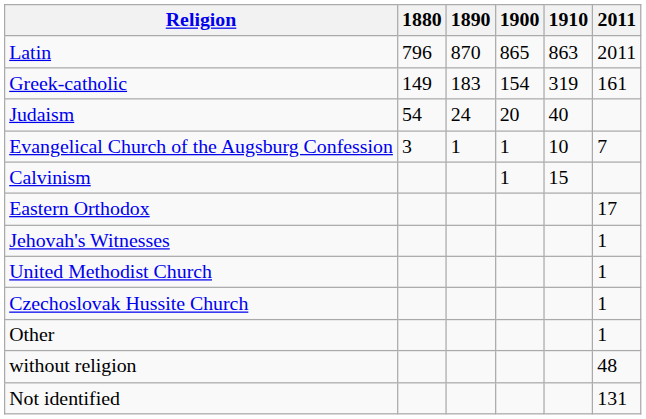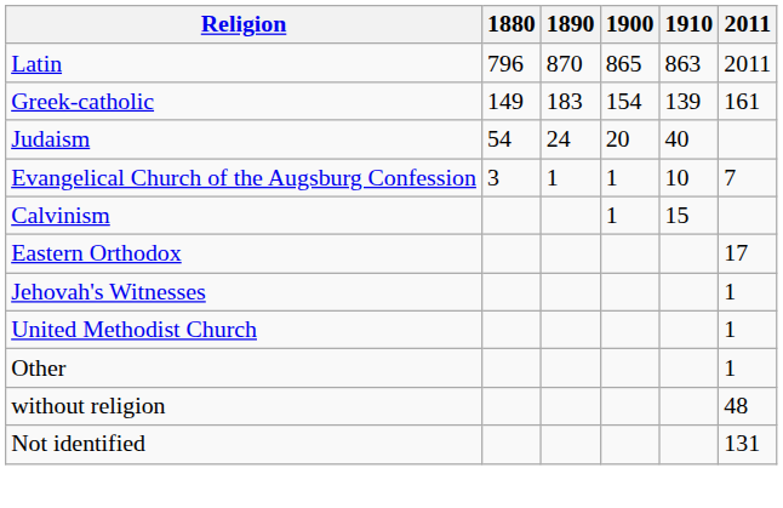 <table class="wikitable">
 <tr>
 <th><strong><a href='#'>Religion</a></strong></th>
 <th><strong>1880</strong></th>
 <th><strong>1890</strong></th>
 <th><strong>1900</strong></th>
 <th><strong>1910</strong></th>
 <th><strong>2011</strong></th>
 </tr>
 <tr>
 <td><a href='#'>Latin</a></td>
 <td>796</td>
 <td>870</td>
 <td>865</td>
 <td>863</td>
 <td>2011</td>
 </tr>
 <tr>
 <td><a href='#'>Greek-catholic</a></td>
 <td>149</td>
 <td>183</td>
 <td>154</td>
-<td>319</td>
+<td>139</td>
 <td>161</td>
 </tr>
 <tr>
 <td><a href='#'>Judaism</a></td>
 <td>54</td>
 <td>24</td>
 <td>20</td>
 <td>40</td>
 <td></td>
 </tr>
 <tr>
 <td><a href='#'>Evangelical Church of the Augsburg Confession</a></td>
 <td>3</td>
 <td>1</td>
 <td>1</td>
 <td>10</td>
 <td>7</td>
 </tr>
 <tr>
 <td><a href='#'>Calvinism</a></td>
 <td></td>
 <td></td>
 <td>1</td>
 <td>15</td>
 <td></td>
 </tr>
 <tr>
 <td><a href='#'>Eastern Orthodox</a></td>
 <td></td>
 <td></td>
 <td></td>
 <td></td>
 <td>17</td>
 </tr>
 <tr>
 <td><a href='#'>Jehovah's Witnesses</a></td>
 <td></td>
 <td></td>
 <td></td>
 <td></td>
 <td>1</td>
 </tr>
 <tr>
 <td><a href='#'>United Methodist Church</a></td>
 <td></td>
 <td></td>
 <td></td>
 <td></td>
 <td>1</td>
 </tr>
 <tr>
-<td><a href='#'>Czechoslovak Hussite Church</a></td>
-<td></td>
-<td></td>
-<td></td>
-<td></td>
-<td>1</td>
-</tr>
-<tr>
 <td>Other</td>
 <td></td>
 <td></td>
 <td></td>
 <td></td>
 <td>1</td>
 </tr>
 <tr>
 <td>without religion</td>
 <td></td>
 <td></td>
 <td></td>
 <td></td>
 <td>48</td>
 </tr>
 <tr>
 <td>Not identified</td>
 <td></td>
 <td></td>
 <td></td>
 <td></td>
 <td>131</td>
 </tr>
 </table>
